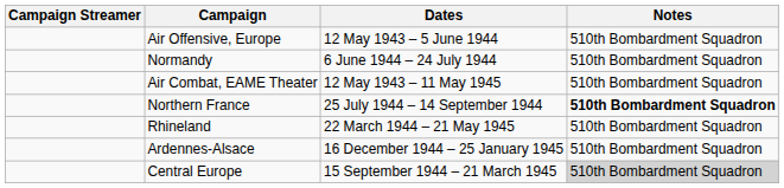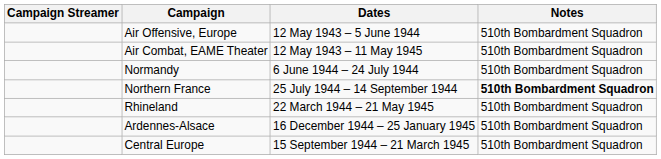 <table class="wikitable">
 <tr style="background:#efefef;">
 <th>Campaign Streamer</th>
 <th>Campaign</th>
 <th>Dates</th>
 <th>Notes</th>
 </tr>
 <tr>
 <td></td>
 <td>Air Offensive, Europe</td>
 <td>12 May 1943 – 5 June 1944</td>
 <td>510th Bombardment Squadron</td>
 </tr>
 <tr>
 <td></td>
-<td>Normandy</td>
-<td>6 June 1944 – 24 July 1944</td>
+<td>Air Combat, EAME Theater</td>
+<td>12 May 1943 – 11 May 1945</td>
 <td>510th Bombardment Squadron</td>
 </tr>
 <tr>
 <td></td>
-<td>Air Combat, EAME Theater</td>
-<td>12 May 1943 – 11 May 1945</td>
+<td>Normandy</td>
+<td>6 June 1944 – 24 July 1944</td>
 <td>510th Bombardment Squadron</td>
 </tr>
 <tr>
 <td></td>
 <td>Northern France</td>
 <td>25 July 1944 – 14 September 1944</td>
 <td><strong>510th Bombardment Squadron</strong></td>
 </tr>
 <tr>
 <td></td>
 <td>Rhineland</td>
 <td>22 March 1944 – 21 May 1945</td>
 <td>510th Bombardment Squadron</td>
 </tr>
 <tr>
 <td></td>
 <td>Ardennes-Alsace</td>
 <td>16 December 1944 – 25 January 1945</td>
 <td>510th Bombardment Squadron</td>
 </tr>
 <tr>
 <td></td>
 <td>Central Europe</td>
 <td>15 September 1944 – 21 March 1945</td>
-<td style="background: lightgrey;">510th Bombardment Squadron</td>
+<td>510th Bombardment Squadron</td>
 </tr>
 </table>
